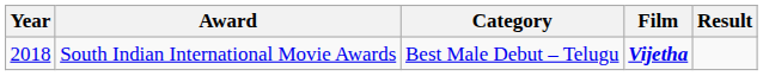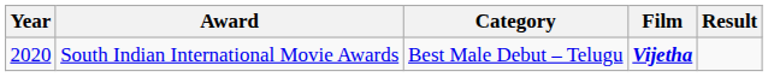 <table class="wikitable">
 <tr>
 <th>Year</th>
 <th>Award</th>
 <th>Category</th>
 <th>Film</th>
 <th>Result</th>
 </tr>
 <tr>
-<td><a href='#'>2018</a></td>
+<td><a href='#'>2020</a></td>
 <td><a href='#'>South Indian International Movie Awards</a></td>
 <td><a href='#'>Best Male Debut – Telugu</a></td>
 <td><strong><a href='#'><em>Vijetha</em></a></strong></td>
 <td></td>
 </tr>
 </table>
